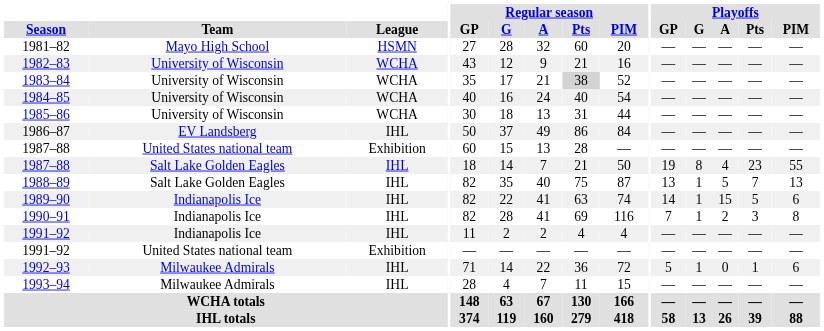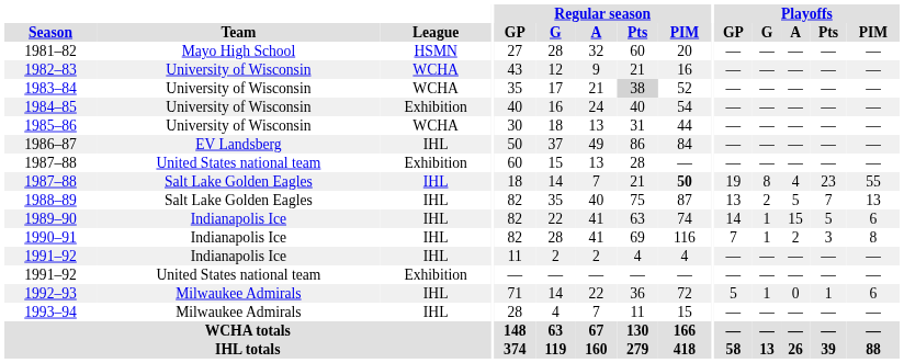 <table border="0" cellpadding="1" cellspacing="0" style="text-align:center; width:60em">
 <tr bgcolor="#e0e0e0">
 <th colspan="3" bgcolor="#ffffff"></th>
 <th rowspan="99" bgcolor="#ffffff"></th>
 <th colspan="5"><a href='#'>Regular season</a></th>
 <th rowspan="99" bgcolor="#ffffff"></th>
 <th colspan="5"><a href='#'>Playoffs</a></th>
 </tr>
 <tr bgcolor="#e0e0e0">
 <th><a href='#'>Season</a></th>
 <th>Team</th>
 <th>League</th>
 <th>GP</th>
 <th><a href='#'>G</a></th>
 <th><a href='#'>A</a></th>
 <th><a href='#'>Pts</a></th>
 <th><a href='#'>PIM</a></th>
 <th>GP</th>
 <th>G</th>
 <th>A</th>
 <th>Pts</th>
 <th>PIM</th>
 </tr>
 <tr>
 <td>1981–82</td>
 <td><a href='#'>Mayo High School</a></td>
 <td><a href='#'>HSMN</a></td>
 <td>27</td>
 <td>28</td>
 <td>32</td>
 <td>60</td>
 <td>20</td>
 <td>—</td>
 <td>—</td>
 <td>—</td>
 <td>—</td>
 <td>—</td>
 </tr>
 <tr bgcolor="#f0f0f0">
 <td><a href='#'>1982–83</a></td>
 <td><a href='#'>University of Wisconsin</a></td>
 <td><a href='#'>WCHA</a></td>
 <td>43</td>
 <td>12</td>
 <td>9</td>
 <td>21</td>
 <td>16</td>
 <td>—</td>
 <td>—</td>
 <td>—</td>
 <td>—</td>
 <td>—</td>
 </tr>
 <tr>
 <td><a href='#'>1983–84</a></td>
 <td>University of Wisconsin</td>
 <td>WCHA</td>
 <td>35</td>
 <td>17</td>
 <td>21</td>
 <td style="background: lightgrey;">38</td>
 <td>52</td>
 <td>—</td>
 <td>—</td>
 <td>—</td>
 <td>—</td>
 <td>—</td>
 </tr>
 <tr bgcolor="#f0f0f0">
 <td><a href='#'>1984–85</a></td>
 <td>University of Wisconsin</td>
-<td>WCHA</td>
+<td>Exhibition</td>
 <td>40</td>
 <td>16</td>
 <td>24</td>
 <td>40</td>
 <td>54</td>
 <td>—</td>
 <td>—</td>
 <td>—</td>
 <td>—</td>
 <td>—</td>
 </tr>
 <tr>
 <td><a href='#'>1985–86</a></td>
 <td>University of Wisconsin</td>
 <td>WCHA</td>
 <td>30</td>
 <td>18</td>
 <td>13</td>
 <td>31</td>
 <td>44</td>
 <td>—</td>
 <td>—</td>
 <td>—</td>
 <td>—</td>
 <td>—</td>
 </tr>
 <tr bgcolor="#f0f0f0">
 <td>1986–87</td>
 <td><a href='#'>EV Landsberg</a></td>
 <td>IHL</td>
 <td>50</td>
 <td>37</td>
 <td>49</td>
 <td>86</td>
 <td>84</td>
 <td>—</td>
 <td>—</td>
 <td>—</td>
 <td>—</td>
 <td>—</td>
 </tr>
 <tr>
 <td>1987–88</td>
 <td><a href='#'>United States national team</a></td>
 <td>Exhibition</td>
 <td>60</td>
 <td>15</td>
 <td>13</td>
 <td>28</td>
 <td>—</td>
 <td>—</td>
 <td>—</td>
 <td>—</td>
 <td>—</td>
 <td>—</td>
 </tr>
 <tr bgcolor="#f0f0f0">
 <td><a href='#'>1987–88</a></td>
 <td><a href='#'>Salt Lake Golden Eagles</a></td>
 <td><a href='#'>IHL</a></td>
 <td>18</td>
 <td>14</td>
 <td>7</td>
 <td>21</td>
-<td>50</td>
+<td><strong>50</strong></td>
 <td>19</td>
 <td>8</td>
 <td>4</td>
 <td>23</td>
 <td>55</td>
 </tr>
 <tr>
 <td><a href='#'>1988–89</a></td>
 <td>Salt Lake Golden Eagles</td>
 <td>IHL</td>
 <td>82</td>
 <td>35</td>
 <td>40</td>
 <td>75</td>
 <td>87</td>
 <td>13</td>
-<td>1</td>
+<td>2</td>
 <td>5</td>
 <td>7</td>
 <td>13</td>
 </tr>
 <tr bgcolor="#f0f0f0">
 <td><a href='#'>1989–90</a></td>
 <td><a href='#'>Indianapolis Ice</a></td>
 <td>IHL</td>
 <td>82</td>
 <td>22</td>
 <td>41</td>
 <td>63</td>
 <td>74</td>
 <td>14</td>
 <td>1</td>
 <td>15</td>
 <td>5</td>
 <td>6</td>
 </tr>
 <tr>
 <td><a href='#'>1990–91</a></td>
 <td>Indianapolis Ice</td>
 <td>IHL</td>
 <td>82</td>
 <td>28</td>
 <td>41</td>
 <td>69</td>
 <td>116</td>
 <td>7</td>
 <td>1</td>
 <td>2</td>
 <td>3</td>
 <td>8</td>
 </tr>
 <tr bgcolor="#f0f0f0">
 <td><a href='#'>1991–92</a></td>
 <td>Indianapolis Ice</td>
 <td>IHL</td>
 <td>11</td>
 <td>2</td>
 <td>2</td>
 <td>4</td>
 <td>4</td>
 <td>—</td>
 <td>—</td>
 <td>—</td>
 <td>—</td>
 <td>—</td>
 </tr>
 <tr>
 <td>1991–92</td>
 <td>United States national team</td>
 <td>Exhibition</td>
 <td>—</td>
 <td>—</td>
 <td>—</td>
 <td>—</td>
 <td>—</td>
 <td>—</td>
 <td>—</td>
 <td>—</td>
 <td>—</td>
 <td>—</td>
 </tr>
 <tr bgcolor="#f0f0f0">
 <td><a href='#'>1992–93</a></td>
 <td><a href='#'>Milwaukee Admirals</a></td>
 <td>IHL</td>
 <td>71</td>
 <td>14</td>
 <td>22</td>
 <td>36</td>
 <td>72</td>
 <td>5</td>
 <td>1</td>
 <td>0</td>
 <td>1</td>
 <td>6</td>
 </tr>
 <tr>
 <td><a href='#'>1993–94</a></td>
 <td>Milwaukee Admirals</td>
 <td>IHL</td>
 <td>28</td>
 <td>4</td>
 <td>7</td>
 <td>11</td>
 <td>15</td>
 <td>—</td>
 <td>—</td>
 <td>—</td>
 <td>—</td>
 <td>—</td>
 </tr>
 <tr bgcolor="#e0e0e0">
 <th colspan="3">WCHA totals</th>
 <th>148</th>
 <th>63</th>
 <th>67</th>
 <th>130</th>
 <th>166</th>
 <th>—</th>
 <th>—</th>
 <th>—</th>
 <th>—</th>
 <th>—</th>
 </tr>
 <tr bgcolor="#e0e0e0">
 <th colspan="3">IHL totals</th>
 <th>374</th>
 <th>119</th>
 <th>160</th>
 <th>279</th>
 <th>418</th>
 <th>58</th>
 <th>13</th>
 <th>26</th>
 <th>39</th>
 <th>88</th>
 </tr>
 </table>
